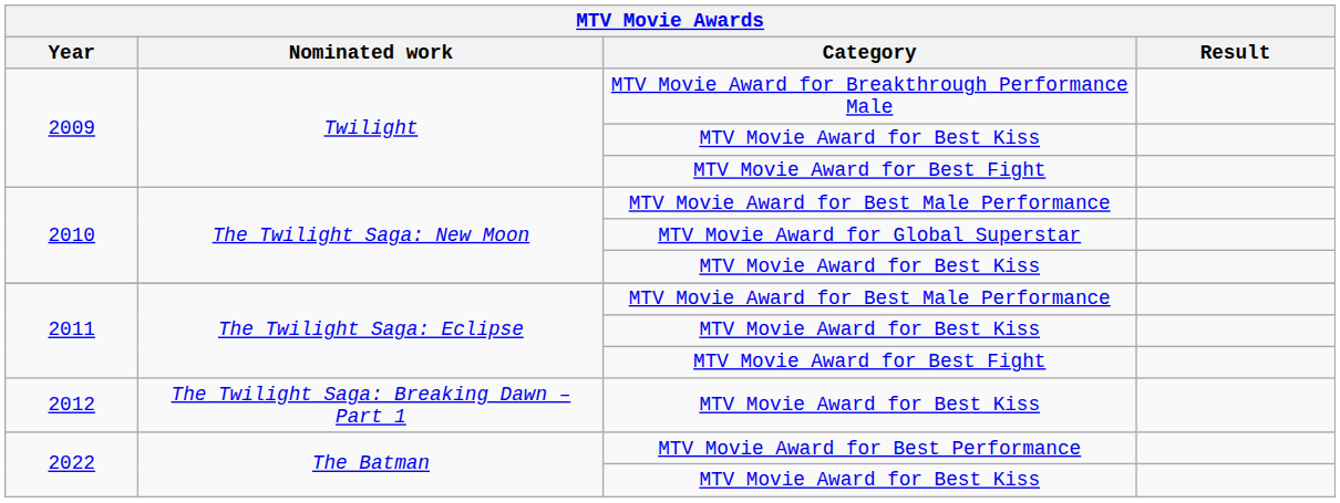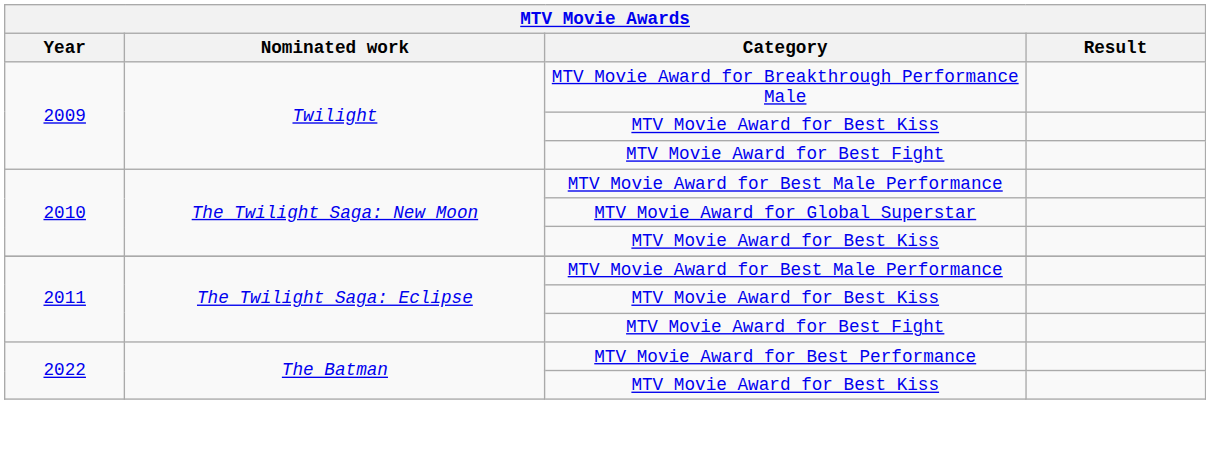 <table width="100%" class="wikitable">
 <tr>
 <th colspan="4" align="center"><strong><a href='#'>MTV Movie Awards</a></strong></th>
 </tr>
 <tr>
 <th width="10%">Year</th>
 <th width="35%">Nominated work</th>
 <th width="40%">Category</th>
 <th width="15%">Result</th>
 </tr>
 <tr>
 <td rowspan="3" style="text-align:center;"><a href='#'>2009</a></td>
 <td rowspan="3" style="text-align:center;"><em><a href='#'>Twilight</a></em></td>
 <td style="text-align:center;"><a href='#'>MTV Movie Award for Breakthrough Performance Male</a></td>
 <td></td>
 </tr>
 <tr>
 <td style="text-align:center;"><a href='#'>MTV Movie Award for Best Kiss</a> </td>
 <td></td>
 </tr>
 <tr>
 <td style="text-align:center;"><a href='#'>MTV Movie Award for Best Fight</a> </td>
 <td></td>
 </tr>
 <tr>
 <td rowspan="3" style="text-align:center;"><a href='#'>2010</a></td>
 <td rowspan="3" style="text-align:center;"><em><a href='#'>The Twilight Saga: New Moon</a></em></td>
 <td style="text-align:center;"><a href='#'>MTV Movie Award for Best Male Performance</a></td>
 <td></td>
 </tr>
 <tr>
 <td style="text-align:center;"><a href='#'>MTV Movie Award for Global Superstar</a></td>
 <td></td>
 </tr>
 <tr>
 <td style="text-align:center;"><a href='#'>MTV Movie Award for Best Kiss</a> </td>
 <td></td>
 </tr>
 <tr>
 </tr>
 <tr>
 <td rowspan="3" style="text-align:center;"><a href='#'>2011</a></td>
 <td rowspan="3" style="text-align:center;"><em><a href='#'>The Twilight Saga: Eclipse</a></em></td>
 <td style="text-align:center;"><a href='#'>MTV Movie Award for Best Male Performance</a></td>
 <td></td>
 </tr>
 <tr>
 <td style="text-align:center;"><a href='#'>MTV Movie Award for Best Kiss</a> </td>
 <td></td>
 </tr>
 <tr>
 <td style="text-align:center;"><a href='#'>MTV Movie Award for Best Fight</a> </td>
 <td></td>
 </tr>
 <tr>
-<td style="text-align:center;"><a href='#'>2012</a></td>
-<td style="text-align:center;"><em><a href='#'>The Twilight Saga: Breaking Dawn – Part 1</a></em></td>
-<td style="text-align:center;"><a href='#'>MTV Movie Award for Best Kiss</a> </td>
-<td></td>
-</tr>
-<tr>
 <td rowspan="2" style="text-align:center;"><a href='#'>2022</a></td>
 <td rowspan="2" style="text-align:center;"><em><a href='#'>The Batman</a></em></td>
 <td style="text-align:center;"><a href='#'>MTV Movie Award for Best Performance</a></td>
 <td></td>
 </tr>
 <tr>
 <td style="text-align:center;"><a href='#'>MTV Movie Award for Best Kiss</a> </td>
 <td></td>
 </tr>
 </table>
